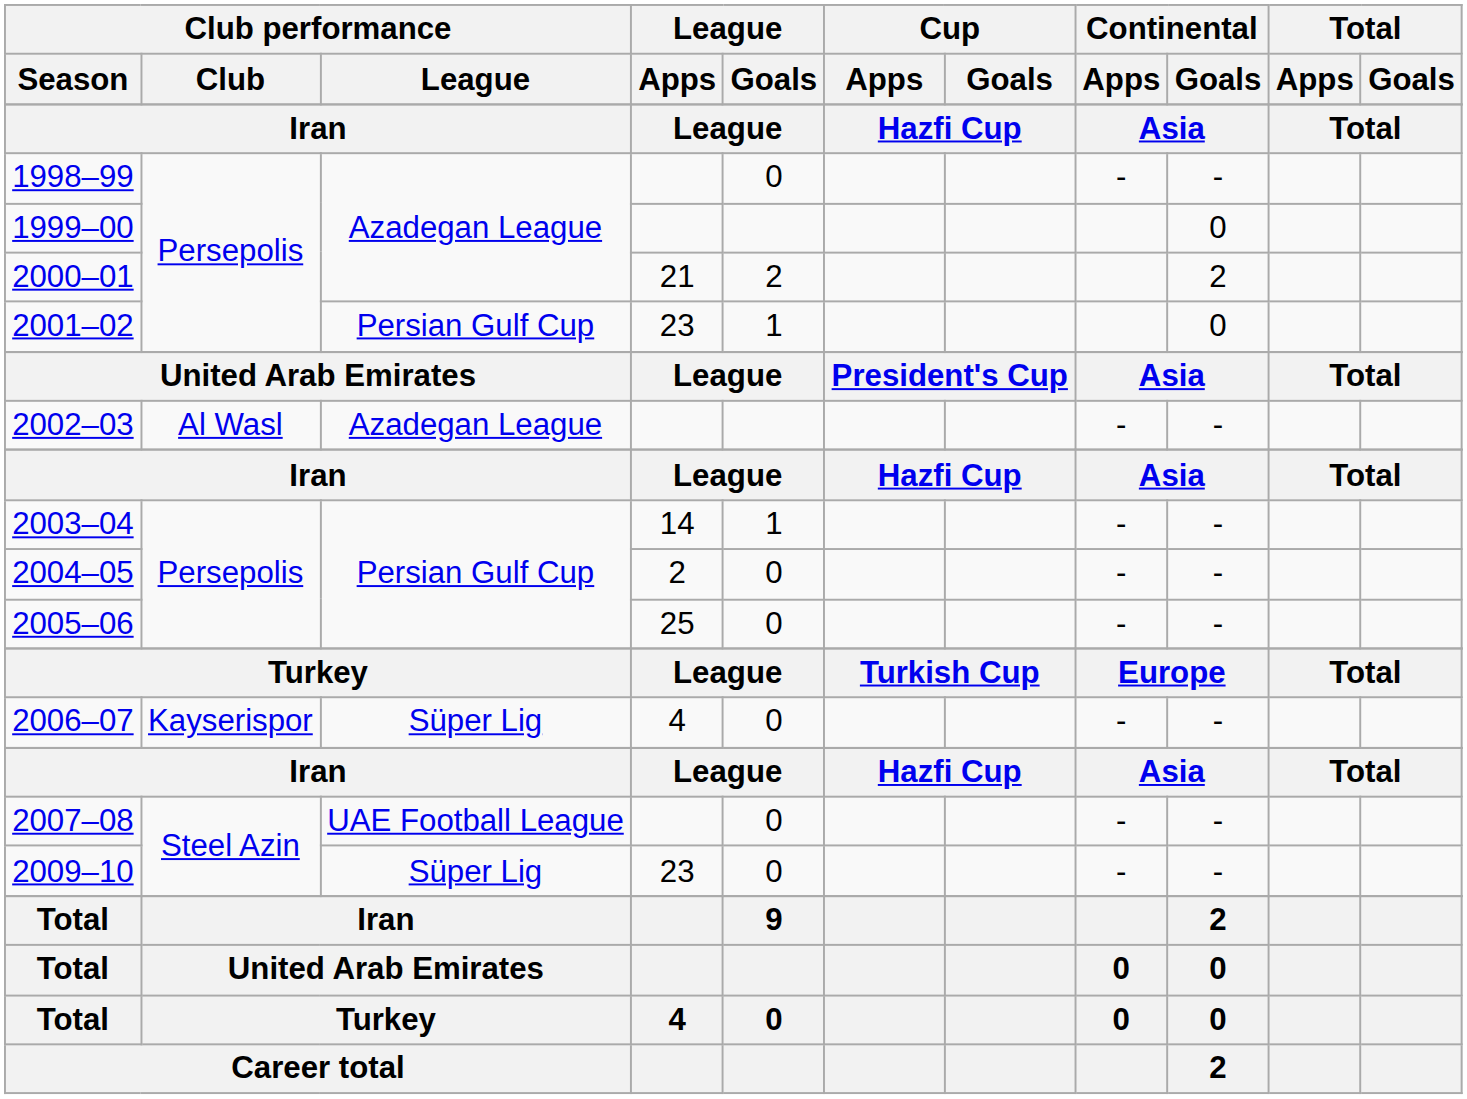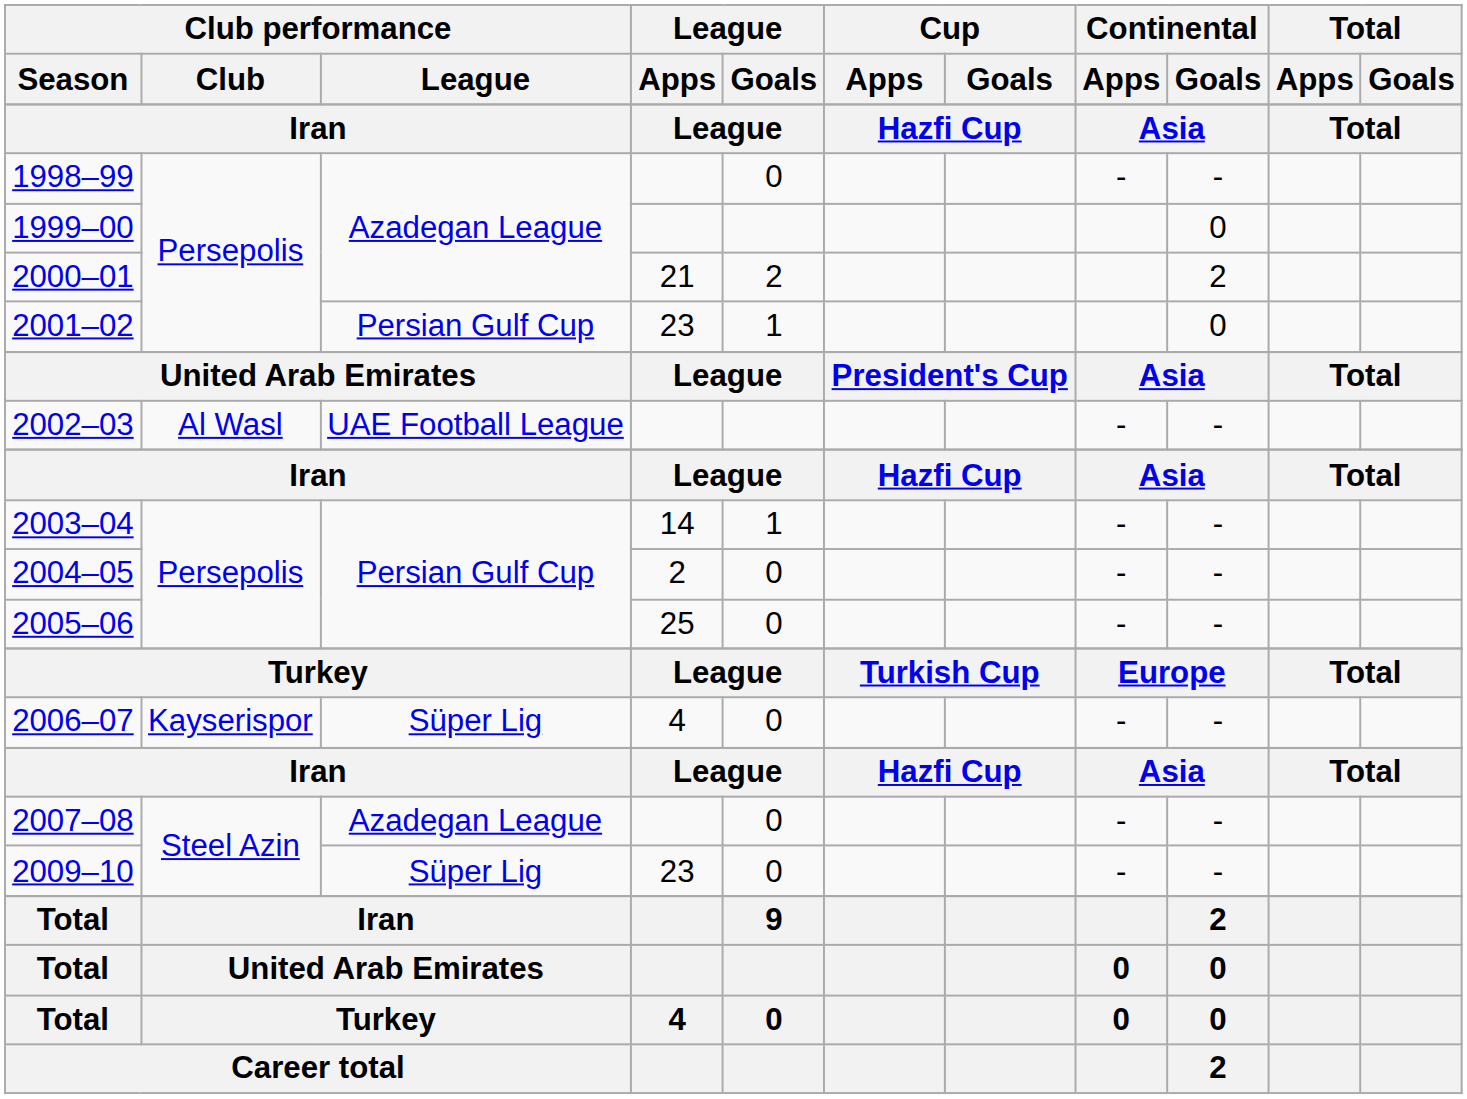 <table class="wikitable" style="text-align:center">
 <tr>
 <th colspan=3>Club performance</th>
 <th colspan=2>League</th>
 <th colspan=2>Cup</th>
 <th colspan=2>Continental</th>
 <th colspan=2>Total</th>
 </tr>
 <tr>
 <th>Season</th>
 <th>Club</th>
 <th>League</th>
 <th>Apps</th>
 <th>Goals</th>
 <th>Apps</th>
 <th>Goals</th>
 <th>Apps</th>
 <th>Goals</th>
 <th>Apps</th>
 <th>Goals</th>
 </tr>
 <tr>
 </tr>
 <tr>
 <th colspan=3>Iran</th>
 <th colspan=2>League</th>
 <th colspan=2><a href='#'>Hazfi Cup</a></th>
 <th colspan=2><a href='#'>Asia</a></th>
 <th colspan=2>Total</th>
 </tr>
 <tr>
 <td><a href='#'>1998–99</a></td>
 <td rowspan="4"><a href='#'>Persepolis</a></td>
 <td rowspan="3"><a href='#'>Azadegan League</a></td>
 <td></td>
 <td>0</td>
 <td></td>
 <td></td>
 <td>-</td>
 <td>-</td>
 <td></td>
 <td></td>
 </tr>
 <tr>
 <td><a href='#'>1999–00</a></td>
 <td></td>
 <td></td>
 <td></td>
 <td></td>
 <td></td>
 <td>0</td>
 <td></td>
 <td></td>
 </tr>
 <tr>
 <td><a href='#'>2000–01</a></td>
 <td>21</td>
 <td>2</td>
 <td></td>
 <td></td>
 <td></td>
 <td>2</td>
 <td></td>
 <td></td>
 </tr>
 <tr>
 <td><a href='#'>2001–02</a></td>
 <td rowspan="1"><a href='#'>Persian Gulf Cup</a></td>
 <td>23</td>
 <td>1</td>
 <td></td>
 <td></td>
 <td></td>
 <td>0</td>
 <td></td>
 <td></td>
 </tr>
 <tr>
 </tr>
 <tr>
 <th colspan=3>United Arab Emirates</th>
 <th colspan=2>League</th>
 <th colspan=2><a href='#'>President's Cup</a></th>
 <th colspan=2><a href='#'>Asia</a></th>
 <th colspan=2>Total</th>
 </tr>
 <tr>
 <td><a href='#'>2002–03</a></td>
 <td rowspan="1"><a href='#'>Al Wasl</a></td>
-<td rowspan="1"><a href='#'>Azadegan League</a></td>
+<td rowspan="1"><a href='#'>UAE Football League</a></td>
 <td></td>
 <td></td>
 <td></td>
 <td></td>
 <td>-</td>
 <td>-</td>
 <td></td>
 <td></td>
 </tr>
 <tr>
 </tr>
 <tr>
 <th colspan=3>Iran</th>
 <th colspan=2>League</th>
 <th colspan=2><a href='#'>Hazfi Cup</a></th>
 <th colspan=2><a href='#'>Asia</a></th>
 <th colspan=2>Total</th>
 </tr>
 <tr>
 <td><a href='#'>2003–04</a></td>
 <td rowspan="3"><a href='#'>Persepolis</a></td>
 <td rowspan="3"><a href='#'>Persian Gulf Cup</a></td>
 <td>14</td>
 <td>1</td>
 <td></td>
 <td></td>
 <td>-</td>
 <td>-</td>
 <td></td>
 <td></td>
 </tr>
 <tr>
 <td><a href='#'>2004–05</a></td>
 <td>2</td>
 <td>0</td>
 <td></td>
 <td></td>
 <td>-</td>
 <td>-</td>
 <td></td>
 <td></td>
 </tr>
 <tr>
 <td><a href='#'>2005–06</a></td>
 <td>25</td>
 <td>0</td>
 <td></td>
 <td></td>
 <td>-</td>
 <td>-</td>
 <td></td>
 <td></td>
 </tr>
 <tr>
 </tr>
 <tr>
 <th colspan=3>Turkey</th>
 <th colspan=2>League</th>
 <th colspan=2><a href='#'>Turkish Cup</a></th>
 <th colspan=2><a href='#'>Europe</a></th>
 <th colspan=2>Total</th>
 </tr>
 <tr>
 <td><a href='#'>2006–07</a></td>
 <td rowspan="1"><a href='#'>Kayserispor</a></td>
 <td rowspan="1"><a href='#'>Süper Lig</a></td>
 <td>4</td>
 <td>0</td>
 <td></td>
 <td></td>
 <td>-</td>
 <td>-</td>
 <td></td>
 <td></td>
 </tr>
 <tr>
 </tr>
 <tr>
 <th colspan=3>Iran</th>
 <th colspan=2>League</th>
 <th colspan=2><a href='#'>Hazfi Cup</a></th>
 <th colspan=2><a href='#'>Asia</a></th>
 <th colspan=2>Total</th>
 </tr>
 <tr>
 <td><a href='#'>2007–08</a></td>
 <td rowspan="2"><a href='#'>Steel Azin</a></td>
-<td rowspan="1"><a href='#'>UAE Football League</a></td>
+<td rowspan="1"><a href='#'>Azadegan League</a></td>
 <td></td>
 <td>0</td>
 <td></td>
 <td></td>
 <td>-</td>
 <td>-</td>
 <td></td>
 <td></td>
 </tr>
 <tr>
 <td><a href='#'>2009–10</a></td>
 <td rowspan="1"><a href='#'>Süper Lig</a></td>
 <td>23</td>
 <td>0</td>
 <td></td>
 <td></td>
 <td>-</td>
 <td>-</td>
 <td></td>
 <td></td>
 </tr>
 <tr>
 </tr>
 <tr>
 <th rowspan=1>Total</th>
 <th colspan=2>Iran</th>
 <th></th>
 <th>9</th>
 <th></th>
 <th></th>
 <th></th>
 <th>2</th>
 <th></th>
 <th></th>
 </tr>
 <tr>
 <th rowspan=1>Total</th>
 <th colspan=2>United Arab Emirates</th>
 <th></th>
 <th></th>
 <th></th>
 <th></th>
 <th>0</th>
 <th>0</th>
 <th></th>
 <th></th>
 </tr>
 <tr>
 <th rowspan=1>Total</th>
 <th colspan=2>Turkey</th>
 <th>4</th>
 <th>0</th>
 <th></th>
 <th></th>
 <th>0</th>
 <th>0</th>
 <th></th>
 <th></th>
 </tr>
 <tr>
 <th colspan=3>Career total</th>
 <th></th>
 <th></th>
 <th></th>
 <th></th>
 <th></th>
 <th>2</th>
 <th></th>
 <th></th>
 </tr>
 </table>
